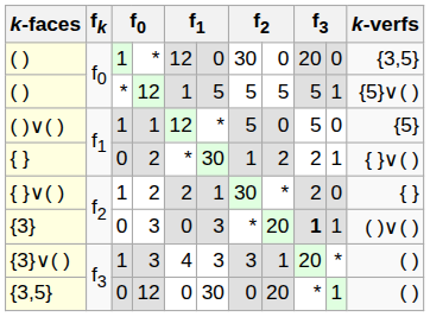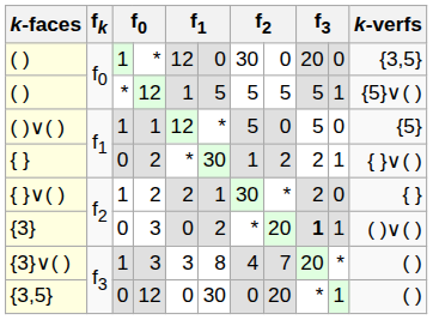 <table class=wikitable>
 <tr>
 <th><em>k</em>-faces</th>
 <th>f<sub><em>k</em></sub></th>
 <th colspan=2>f<sub>0</sub></th>
 <th colspan=2>f<sub>1</sub></th>
 <th colspan=2>f<sub>2</sub></th>
 <th colspan=2>f<sub>3</sub></th>
 <th><em>k</em>-verfs</th>
 </tr>
 <tr align=right>
 <td align=left bgcolor=#ffffe0>( )</td>
 <td rowspan=2>f<sub>0</sub></td>
 <td bgcolor=#e0ffe0>1</td>
 <td bgcolor=#ffffff>*</td>
 <td bgcolor=#e0e0e0>12</td>
 <td bgcolor=#e0e0e0>0</td>
 <td bgcolor=#ffffff>30</td>
 <td bgcolor=#ffffff>0</td>
 <td bgcolor=#e0e0e0>20</td>
 <td bgcolor=#e0e0e0>0</td>
 <td>{3,5}</td>
 </tr>
 <tr align=right>
 <td align=left bgcolor=#ffffe0>( )</td>
 <td bgcolor=#ffffff>*</td>
 <td bgcolor=#e0ffe0>12</td>
 <td bgcolor=#e0e0e0>1</td>
 <td bgcolor=#e0e0e0>5</td>
 <td bgcolor=#ffffff>5</td>
 <td bgcolor=#ffffff>5</td>
 <td bgcolor=#e0e0e0>5</td>
 <td bgcolor=#e0e0e0>1</td>
 <td>{5}∨( )</td>
 </tr>
 <tr align=right>
 <td align=left bgcolor=#ffffe0>( )∨( )</td>
 <td rowspan=2>f<sub>1</sub></td>
 <td bgcolor=#e0e0e0>1</td>
 <td bgcolor=#e0e0e0>1</td>
 <td bgcolor=#e0ffe0>12</td>
 <td bgcolor=#ffffff>*</td>
 <td bgcolor=#e0e0e0>5</td>
 <td bgcolor=#e0e0e0>0</td>
 <td bgcolor=#ffffff>5</td>
 <td bgcolor=#ffffff>0</td>
 <td>{5}</td>
 </tr>
 <tr align=right>
 <td align=left bgcolor=#ffffe0>{ }</td>
 <td bgcolor=#e0e0e0>0</td>
 <td bgcolor=#e0e0e0>2</td>
 <td bgcolor=#ffffff>*</td>
 <td bgcolor=#e0ffe0>30</td>
 <td bgcolor=#e0e0e0>1</td>
 <td bgcolor=#e0e0e0>2</td>
 <td bgcolor=#ffffff>2</td>
 <td bgcolor=#ffffff>1</td>
 <td>{ }∨( )</td>
 </tr>
 <tr align=right>
 <td align=left bgcolor=#ffffe0>{ }∨( )</td>
 <td rowspan=2>f<sub>2</sub></td>
 <td bgcolor=#ffffff>1</td>
 <td bgcolor=#ffffff>2</td>
 <td bgcolor=#e0e0e0>2</td>
 <td bgcolor=#e0e0e0>1</td>
 <td bgcolor=#e0ffe0>30</td>
 <td bgcolor=#ffffff>*</td>
 <td bgcolor=#e0e0e0>2</td>
 <td bgcolor=#e0e0e0>0</td>
 <td>{ }</td>
 </tr>
 <tr align=right>
 <td align=left bgcolor=#ffffe0>{3}</td>
 <td bgcolor=#ffffff>0</td>
 <td bgcolor=#ffffff>3</td>
 <td bgcolor=#e0e0e0>0</td>
-<td bgcolor=#e0e0e0>3</td>
+<td bgcolor=#e0e0e0>2</td>
 <td bgcolor=#ffffff>*</td>
 <td bgcolor=#e0ffe0>20</td>
 <td bgcolor=#e0e0e0><strong>1</strong></td>
 <td bgcolor=#e0e0e0>1</td>
 <td>( )∨( )</td>
 </tr>
 <tr align=right>
 <td align=left bgcolor=#ffffe0>{3}∨( )</td>
 <td rowspan=2>f<sub>3</sub></td>
 <td bgcolor=#e0e0e0>1</td>
 <td bgcolor=#e0e0e0>3</td>
-<td bgcolor=#ffffff>4</td>
 <td bgcolor=#ffffff>3</td>
-<td bgcolor=#e0e0e0>3</td>
-<td bgcolor=#e0e0e0>1</td>
+<td bgcolor=#ffffff>8</td>
+<td bgcolor=#e0e0e0>4</td>
+<td bgcolor=#e0e0e0>7</td>
 <td bgcolor=#e0ffe0>20</td>
 <td bgcolor=#ffffff>*</td>
 <td>( )</td>
 </tr>
 <tr align=right>
 <td align=left bgcolor=#ffffe0>{3,5}</td>
 <td bgcolor=#e0e0e0>0</td>
 <td bgcolor=#e0e0e0>12</td>
 <td bgcolor=#ffffff>0</td>
 <td bgcolor=#ffffff>30</td>
 <td bgcolor=#e0e0e0>0</td>
 <td bgcolor=#e0e0e0>20</td>
 <td bgcolor=#ffffff>*</td>
 <td bgcolor=#e0ffe0>1</td>
 <td>( )</td>
 </tr>
 </table>
